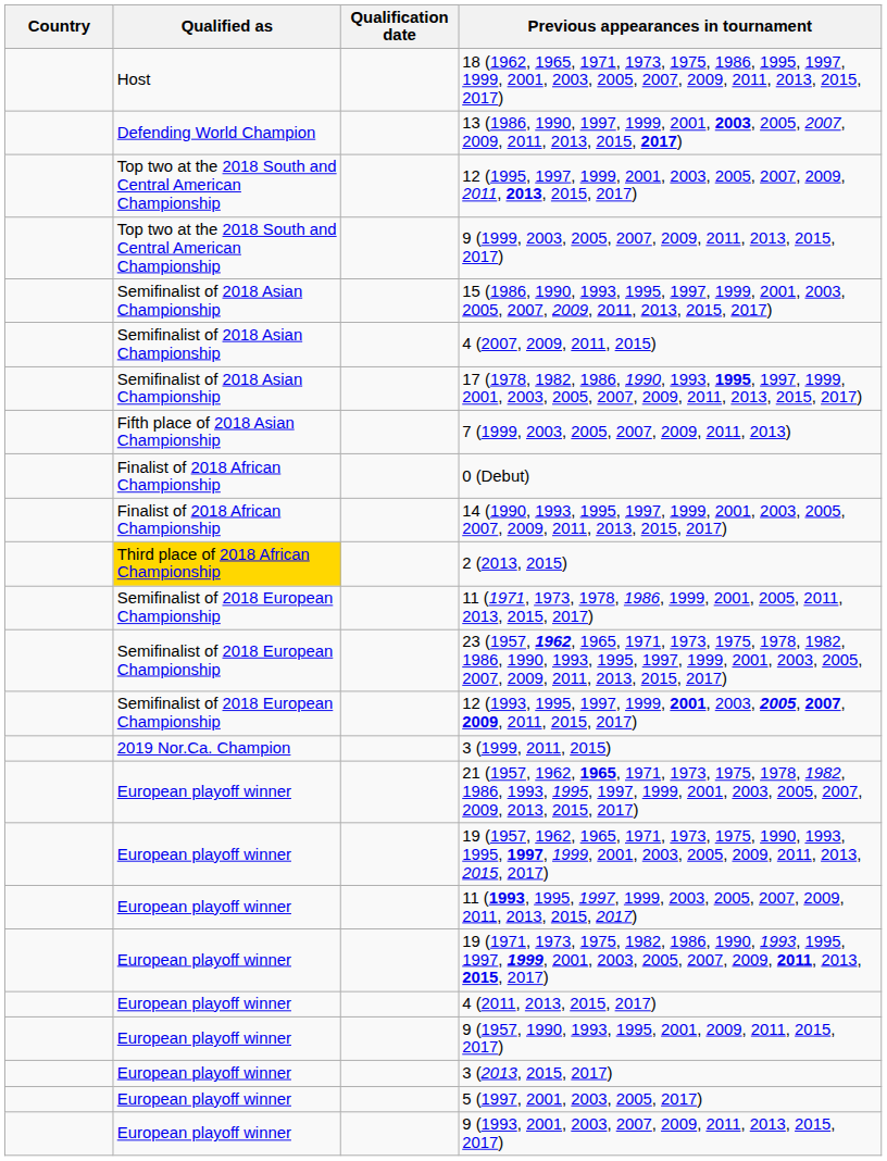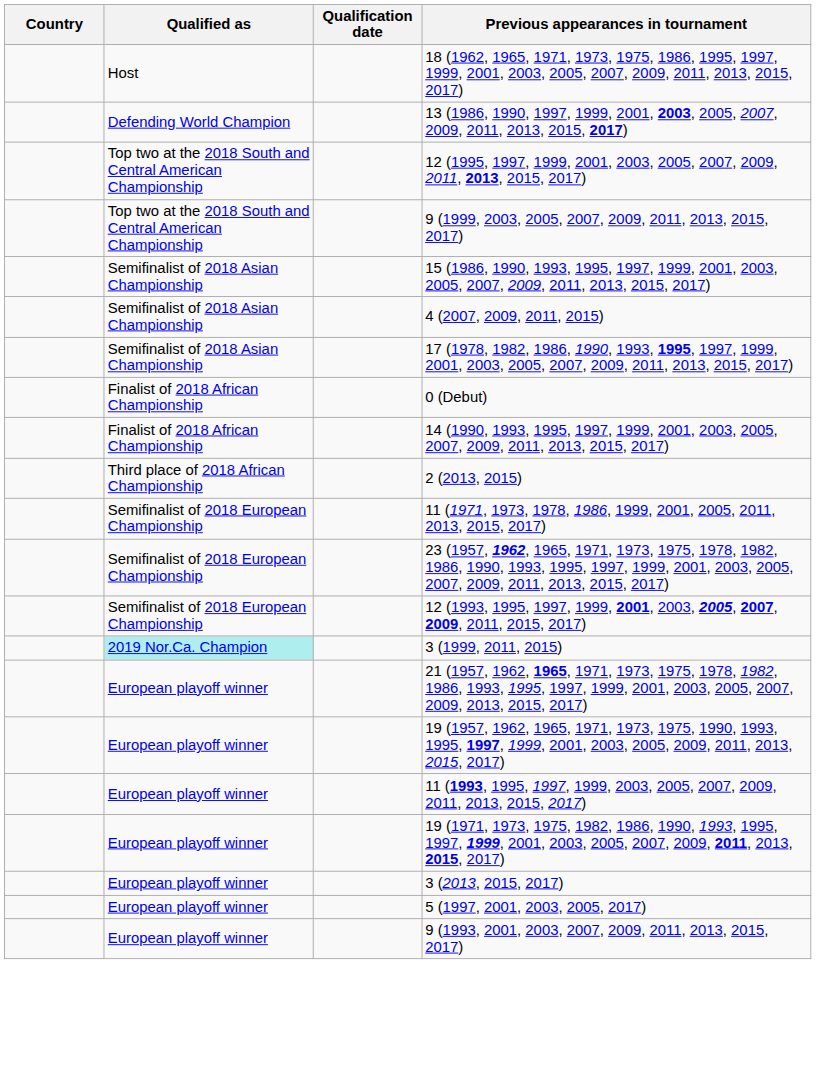 <table class="wikitable sortable">
 <tr>
 <th style="width: 100px;">Country</th>
 <th class="unsortable">Qualified as</th>
 <th>Qualification date</th>
 <th class="unsortable">Previous appearances in tournament</th>
 </tr>
 <tr>
 <td></td>
 <td>Host</td>
 <td></td>
 <td>18 (<a href='#'>1962</a>, <a href='#'>1965</a>, <a href='#'>1971</a>, <a href='#'>1973</a>, <a href='#'>1975</a>, <a href='#'>1986</a>, <a href='#'>1995</a>, <a href='#'>1997</a>, <a href='#'>1999</a>, <a href='#'>2001</a>, <a href='#'>2003</a>, <a href='#'>2005</a>, <a href='#'>2007</a>, <a href='#'>2009</a>, <a href='#'>2011</a>, <a href='#'>2013</a>, <a href='#'>2015</a>, <a href='#'>2017</a>)</td>
 </tr>
 <tr>
 <td></td>
 <td><a href='#'>Defending World Champion</a></td>
 <td></td>
 <td>13 (<a href='#'>1986</a>, <a href='#'>1990</a>, <a href='#'>1997</a>, <a href='#'>1999</a>, <a href='#'>2001</a>, <strong><a href='#'>2003</a></strong>, <a href='#'>2005</a>, <em><a href='#'>2007</a></em>, <a href='#'>2009</a>, <a href='#'>2011</a>, <a href='#'>2013</a>, <a href='#'>2015</a>, <strong><a href='#'>2017</a></strong>)</td>
 </tr>
 <tr>
 <td></td>
 <td>Top two at the <a href='#'>2018 South and Central American Championship</a></td>
 <td></td>
 <td>12 (<a href='#'>1995</a>, <a href='#'>1997</a>, <a href='#'>1999</a>, <a href='#'>2001</a>, <a href='#'>2003</a>, <a href='#'>2005</a>, <a href='#'>2007</a>, <a href='#'>2009</a>, <em><a href='#'>2011</a></em>, <strong><a href='#'>2013</a></strong>, <a href='#'>2015</a>, <a href='#'>2017</a>)</td>
 </tr>
 <tr>
 <td></td>
 <td>Top two at the <a href='#'>2018 South and Central American Championship</a></td>
 <td></td>
 <td>9 (<a href='#'>1999</a>, <a href='#'>2003</a>, <a href='#'>2005</a>, <a href='#'>2007</a>, <a href='#'>2009</a>, <a href='#'>2011</a>, <a href='#'>2013</a>, <a href='#'>2015</a>, <a href='#'>2017</a>)</td>
 </tr>
 <tr>
 <td></td>
 <td>Semifinalist of <a href='#'>2018 Asian Championship</a></td>
 <td></td>
 <td>15 (<a href='#'>1986</a>, <a href='#'>1990</a>, <a href='#'>1993</a>, <a href='#'>1995</a>, <a href='#'>1997</a>, <a href='#'>1999</a>, <a href='#'>2001</a>, <a href='#'>2003</a>, <a href='#'>2005</a>, <a href='#'>2007</a>, <em><a href='#'>2009</a></em>, <a href='#'>2011</a>, <a href='#'>2013</a>, <a href='#'>2015</a>, <a href='#'>2017</a>)</td>
 </tr>
 <tr>
 <td></td>
 <td>Semifinalist of <a href='#'>2018 Asian Championship</a></td>
 <td></td>
 <td>4 (<a href='#'>2007</a>, <a href='#'>2009</a>, <a href='#'>2011</a>, <a href='#'>2015</a>)</td>
 </tr>
 <tr>
 <td></td>
 <td>Semifinalist of <a href='#'>2018 Asian Championship</a></td>
 <td></td>
 <td>17 (<a href='#'>1978</a>, <a href='#'>1982</a>, <a href='#'>1986</a>, <em><a href='#'>1990</a></em>, <a href='#'>1993</a>, <strong><a href='#'>1995</a></strong>, <a href='#'>1997</a>, <a href='#'>1999</a>, <a href='#'>2001</a>, <a href='#'>2003</a>, <a href='#'>2005</a>, <a href='#'>2007</a>, <a href='#'>2009</a>, <a href='#'>2011</a>, <a href='#'>2013</a>, <a href='#'>2015</a>, <a href='#'>2017</a>)</td>
 </tr>
 <tr>
 <td></td>
-<td>Fifth place of <a href='#'>2018 Asian Championship</a></td>
-<td></td>
-<td>7 (<a href='#'>1999</a>, <a href='#'>2003</a>, <a href='#'>2005</a>, <a href='#'>2007</a>, <a href='#'>2009</a>, <a href='#'>2011</a>, <a href='#'>2013</a>)</td>
-</tr>
-<tr>
-<td></td>
 <td>Finalist of <a href='#'>2018 African Championship</a></td>
 <td></td>
 <td>0 (Debut)</td>
 </tr>
 <tr>
 <td></td>
 <td>Finalist of <a href='#'>2018 African Championship</a></td>
 <td></td>
 <td>14 (<a href='#'>1990</a>, <a href='#'>1993</a>, <a href='#'>1995</a>, <a href='#'>1997</a>, <a href='#'>1999</a>, <a href='#'>2001</a>, <a href='#'>2003</a>, <a href='#'>2005</a>, <a href='#'>2007</a>, <a href='#'>2009</a>, <a href='#'>2011</a>, <a href='#'>2013</a>, <a href='#'>2015</a>, <a href='#'>2017</a>)</td>
 </tr>
 <tr>
 <td></td>
-<td style="background: gold;">Third place of <a href='#'>2018 African Championship</a></td>
+<td>Third place of <a href='#'>2018 African Championship</a></td>
 <td></td>
 <td>2 (<a href='#'>2013</a>, <a href='#'>2015</a>)</td>
 </tr>
 <tr>
 <td></td>
 <td>Semifinalist of <a href='#'>2018 European Championship</a></td>
 <td></td>
 <td>11 (<em><a href='#'>1971</a></em>, <a href='#'>1973</a>, <a href='#'>1978</a>, <em><a href='#'>1986</a></em>, <a href='#'>1999</a>, <a href='#'>2001</a>, <a href='#'>2005</a>, <a href='#'>2011</a>, <a href='#'>2013</a>, <a href='#'>2015</a>, <a href='#'>2017</a>)</td>
 </tr>
 <tr>
 <td></td>
 <td>Semifinalist of <a href='#'>2018 European Championship</a></td>
 <td></td>
 <td>23 (<a href='#'>1957</a>, <strong><em><a href='#'>1962</a></em></strong>, <a href='#'>1965</a>, <a href='#'>1971</a>, <a href='#'>1973</a>, <a href='#'>1975</a>, <a href='#'>1978</a>, <a href='#'>1982</a>, <a href='#'>1986</a>, <a href='#'>1990</a>, <a href='#'>1993</a>, <a href='#'>1995</a>, <a href='#'>1997</a>, <a href='#'>1999</a>, <a href='#'>2001</a>, <a href='#'>2003</a>, <a href='#'>2005</a>, <a href='#'>2007</a>, <a href='#'>2009</a>, <a href='#'>2011</a>, <a href='#'>2013</a>, <a href='#'>2015</a>, <a href='#'>2017</a>)</td>
 </tr>
 <tr>
 <td></td>
 <td>Semifinalist of <a href='#'>2018 European Championship</a></td>
 <td></td>
 <td>12 (<a href='#'>1993</a>, <a href='#'>1995</a>, <a href='#'>1997</a>, <a href='#'>1999</a>, <strong><a href='#'>2001</a></strong>, <a href='#'>2003</a>, <strong><em><a href='#'>2005</a></em></strong>, <strong><a href='#'>2007</a></strong>, <strong><a href='#'>2009</a></strong>, <a href='#'>2011</a>, <a href='#'>2015</a>, <a href='#'>2017</a>)</td>
 </tr>
 <tr>
 <td></td>
-<td><a href='#'>2019 Nor.Ca. Champion</a></td>
+<td style="background: paleturquoise;"><a href='#'>2019 Nor.Ca. Champion</a></td>
 <td></td>
 <td>3 (<a href='#'>1999</a>, <a href='#'>2011</a>, <a href='#'>2015</a>)</td>
 </tr>
 <tr>
 <td></td>
 <td><a href='#'>European playoff winner</a></td>
 <td></td>
 <td>21 (<a href='#'>1957</a>, <a href='#'>1962</a>, <strong><a href='#'>1965</a></strong>, <a href='#'>1971</a>, <a href='#'>1973</a>, <a href='#'>1975</a>, <a href='#'>1978</a>, <em><a href='#'>1982</a></em>, <a href='#'>1986</a>, <a href='#'>1993</a>, <em><a href='#'>1995</a></em>, <a href='#'>1997</a>, <a href='#'>1999</a>, <a href='#'>2001</a>, <a href='#'>2003</a>, <a href='#'>2005</a>, <a href='#'>2007</a>, <a href='#'>2009</a>, <a href='#'>2013</a>, <a href='#'>2015</a>, <a href='#'>2017</a>)</td>
 </tr>
 <tr>
 <td></td>
 <td><a href='#'>European playoff winner</a></td>
 <td></td>
 <td>19 (<a href='#'>1957</a>, <a href='#'>1962</a>, <a href='#'>1965</a>, <a href='#'>1971</a>, <a href='#'>1973</a>, <a href='#'>1975</a>, <a href='#'>1990</a>, <a href='#'>1993</a>, <a href='#'>1995</a>, <strong><a href='#'>1997</a></strong>, <em><a href='#'>1999</a></em>, <a href='#'>2001</a>, <a href='#'>2003</a>, <a href='#'>2005</a>, <a href='#'>2009</a>, <a href='#'>2011</a>, <a href='#'>2013</a>, <em><a href='#'>2015</a></em>, <a href='#'>2017</a>)</td>
 </tr>
 <tr>
 <td></td>
 <td><a href='#'>European playoff winner</a></td>
 <td></td>
 <td>11 (<strong><a href='#'>1993</a></strong>, <a href='#'>1995</a>, <em><a href='#'>1997</a></em>, <a href='#'>1999</a>, <a href='#'>2003</a>, <a href='#'>2005</a>, <a href='#'>2007</a>, <a href='#'>2009</a>, <a href='#'>2011</a>, <a href='#'>2013</a>, <a href='#'>2015</a>, <em><a href='#'>2017</a></em>)</td>
 </tr>
 <tr>
 <td></td>
 <td><a href='#'>European playoff winner</a></td>
 <td></td>
 <td>19 (<a href='#'>1971</a>, <a href='#'>1973</a>, <a href='#'>1975</a>, <a href='#'>1982</a>, <a href='#'>1986</a>, <a href='#'>1990</a>, <em><a href='#'>1993</a></em>, <a href='#'>1995</a>, <a href='#'>1997</a>, <strong><em><a href='#'>1999</a></em></strong>, <a href='#'>2001</a>, <a href='#'>2003</a>, <a href='#'>2005</a>, <a href='#'>2007</a>, <a href='#'>2009</a>, <strong><a href='#'>2011</a></strong>, <a href='#'>2013</a>, <strong><a href='#'>2015</a></strong>, <a href='#'>2017</a>)</td>
 </tr>
 <tr>
 <td></td>
 <td><a href='#'>European playoff winner</a></td>
 <td></td>
-<td>4 (<a href='#'>2011</a>, <a href='#'>2013</a>, <a href='#'>2015</a>, <a href='#'>2017</a>)</td>
-</tr>
-<tr>
-<td></td>
-<td><a href='#'>European playoff winner</a></td>
-<td></td>
-<td>9 (<a href='#'>1957</a>, <a href='#'>1990</a>, <a href='#'>1993</a>, <a href='#'>1995</a>, <a href='#'>2001</a>, <a href='#'>2009</a>, <a href='#'>2011</a>, <a href='#'>2015</a>, <a href='#'>2017</a>)</td>
-</tr>
-<tr>
-<td></td>
-<td><a href='#'>European playoff winner</a></td>
-<td></td>
 <td>3 (<em><a href='#'>2013</a></em>, <a href='#'>2015</a>, <a href='#'>2017</a>)</td>
 </tr>
 <tr>
 <td></td>
 <td><a href='#'>European playoff winner</a></td>
 <td></td>
 <td>5 (<a href='#'>1997</a>, <a href='#'>2001</a>, <a href='#'>2003</a>, <a href='#'>2005</a>, <a href='#'>2017</a>)</td>
 </tr>
 <tr>
 <td></td>
 <td><a href='#'>European playoff winner</a></td>
 <td></td>
 <td>9 (<a href='#'>1993</a>, <a href='#'>2001</a>, <a href='#'>2003</a>, <a href='#'>2007</a>, <a href='#'>2009</a>, <a href='#'>2011</a>, <a href='#'>2013</a>, <a href='#'>2015</a>, <a href='#'>2017</a>)</td>
 </tr>
 </table>
